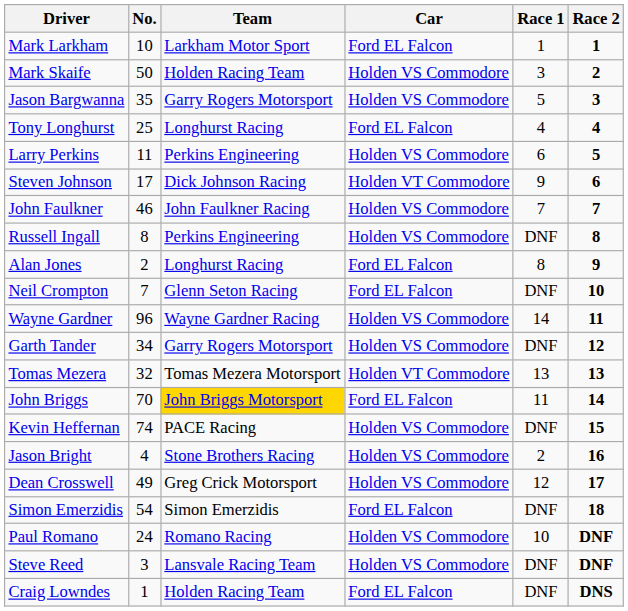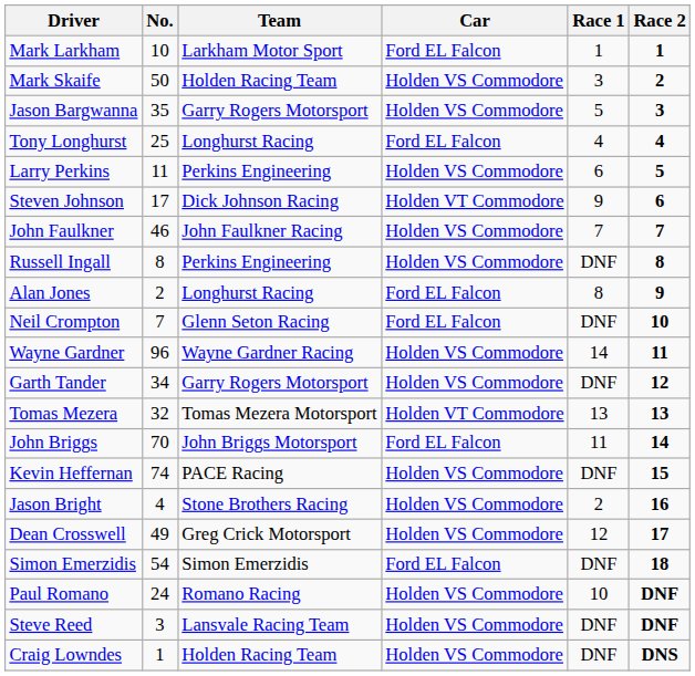 <table class="wikitable" style="font-size: 90%">
 <tr>
 <th>Driver</th>
 <th>No.</th>
 <th>Team</th>
 <th>Car</th>
 <th>Race 1</th>
 <th>Race 2</th>
 </tr>
 <tr>
 <td> <a href='#'>Mark Larkham</a></td>
 <td align="center">10</td>
 <td><a href='#'>Larkham Motor Sport</a></td>
 <td><a href='#'>Ford EL Falcon</a></td>
 <td align="center">1</td>
 <td align="center"><strong>1</strong></td>
 </tr>
 <tr>
 <td> <a href='#'>Mark Skaife</a></td>
 <td align="center">50</td>
 <td><a href='#'>Holden Racing Team</a></td>
 <td><a href='#'>Holden VS Commodore</a></td>
 <td align="center">3</td>
 <td align="center"><strong>2</strong></td>
 </tr>
 <tr>
 <td> <a href='#'>Jason Bargwanna</a></td>
 <td align="center">35</td>
 <td><a href='#'>Garry Rogers Motorsport</a></td>
 <td><a href='#'>Holden VS Commodore</a></td>
 <td align="center">5</td>
 <td align="center"><strong>3</strong></td>
 </tr>
 <tr>
 <td> <a href='#'>Tony Longhurst</a></td>
 <td align="center">25</td>
 <td><a href='#'>Longhurst Racing</a></td>
 <td><a href='#'>Ford EL Falcon</a></td>
 <td align="center">4</td>
 <td align="center"><strong>4</strong></td>
 </tr>
 <tr>
 <td> <a href='#'>Larry Perkins</a></td>
 <td align="center">11</td>
 <td><a href='#'>Perkins Engineering</a></td>
 <td><a href='#'>Holden VS Commodore</a></td>
 <td align="center">6</td>
 <td align="center"><strong>5</strong></td>
 </tr>
 <tr>
 <td> <a href='#'>Steven Johnson</a></td>
 <td align="center">17</td>
 <td><a href='#'>Dick Johnson Racing</a></td>
 <td><a href='#'>Holden VT Commodore</a></td>
 <td align="center">9</td>
 <td align="center"><strong>6</strong></td>
 </tr>
 <tr>
 <td> <a href='#'>John Faulkner</a></td>
 <td align="center">46</td>
 <td><a href='#'>John Faulkner Racing</a></td>
 <td><a href='#'>Holden VS Commodore</a></td>
 <td align="center">7</td>
 <td align="center"><strong>7</strong></td>
 </tr>
 <tr>
 <td> <a href='#'>Russell Ingall</a></td>
 <td align="center">8</td>
 <td><a href='#'>Perkins Engineering</a></td>
 <td><a href='#'>Holden VS Commodore</a></td>
 <td align="center">DNF</td>
 <td align="center"><strong>8</strong></td>
 </tr>
 <tr>
 <td> <a href='#'>Alan Jones</a></td>
 <td align="center">2</td>
 <td><a href='#'>Longhurst Racing</a></td>
 <td><a href='#'>Ford EL Falcon</a></td>
 <td align="center">8</td>
 <td align="center"><strong>9</strong></td>
 </tr>
 <tr>
 <td> <a href='#'>Neil Crompton</a></td>
 <td align="center">7</td>
 <td><a href='#'>Glenn Seton Racing</a></td>
 <td><a href='#'>Ford EL Falcon</a></td>
 <td align="center">DNF</td>
 <td align="center"><strong>10</strong></td>
 </tr>
 <tr>
 <td> <a href='#'>Wayne Gardner</a></td>
 <td align="center">96</td>
 <td><a href='#'>Wayne Gardner Racing</a></td>
 <td><a href='#'>Holden VS Commodore</a></td>
 <td align="center">14</td>
 <td align="center"><strong>11</strong></td>
 </tr>
 <tr>
 <td> <a href='#'>Garth Tander</a></td>
 <td align="center">34</td>
 <td><a href='#'>Garry Rogers Motorsport</a></td>
 <td><a href='#'>Holden VS Commodore</a></td>
 <td align="center">DNF</td>
 <td align="center"><strong>12</strong></td>
 </tr>
 <tr>
 <td> <a href='#'>Tomas Mezera</a></td>
 <td align="center">32</td>
 <td>Tomas Mezera Motorsport</td>
 <td><a href='#'>Holden VT Commodore</a></td>
 <td align="center">13</td>
 <td align="center"><strong>13</strong></td>
 </tr>
 <tr>
 <td> <a href='#'>John Briggs</a></td>
 <td align="center">70</td>
-<td style="background: gold;"><a href='#'>John Briggs Motorsport</a></td>
+<td><a href='#'>John Briggs Motorsport</a></td>
 <td><a href='#'>Ford EL Falcon</a></td>
 <td align="center">11</td>
 <td align="center"><strong>14</strong></td>
 </tr>
 <tr>
 <td> <a href='#'>Kevin Heffernan</a></td>
 <td align="center">74</td>
 <td>PACE Racing</td>
 <td><a href='#'>Holden VS Commodore</a></td>
 <td align="center">DNF</td>
 <td align="center"><strong>15</strong></td>
 </tr>
 <tr>
 <td> <a href='#'>Jason Bright</a></td>
 <td align="center">4</td>
 <td><a href='#'>Stone Brothers Racing</a></td>
 <td><a href='#'>Holden VS Commodore</a></td>
 <td align="center">2</td>
 <td align="center"><strong>16</strong></td>
 </tr>
 <tr>
 <td> <a href='#'>Dean Crosswell</a></td>
 <td align="center">49</td>
 <td>Greg Crick Motorsport</td>
 <td><a href='#'>Holden VS Commodore</a></td>
 <td align="center">12</td>
 <td align="center"><strong>17</strong></td>
 </tr>
 <tr>
 <td> <a href='#'>Simon Emerzidis</a></td>
 <td align="center">54</td>
 <td>Simon Emerzidis</td>
 <td><a href='#'>Ford EL Falcon</a></td>
 <td align="center">DNF</td>
 <td align="center"><strong>18</strong></td>
 </tr>
 <tr>
 <td> <a href='#'>Paul Romano</a></td>
 <td align="center">24</td>
 <td><a href='#'>Romano Racing</a></td>
 <td><a href='#'>Holden VS Commodore</a></td>
 <td align="center">10</td>
 <td align="center"><strong>DNF</strong></td>
 </tr>
 <tr>
 <td> <a href='#'>Steve Reed</a></td>
 <td align="center">3</td>
 <td><a href='#'>Lansvale Racing Team</a></td>
 <td><a href='#'>Holden VS Commodore</a></td>
 <td align="center">DNF</td>
 <td align="center"><strong>DNF</strong></td>
 </tr>
 <tr>
 <td> <a href='#'>Craig Lowndes</a></td>
 <td align="center">1</td>
 <td><a href='#'>Holden Racing Team</a></td>
-<td><a href='#'>Ford EL Falcon</a></td>
+<td><a href='#'>Holden VS Commodore</a></td>
 <td align="center">DNF</td>
 <td align="center"><strong>DNS</strong></td>
 </tr>
 </table>
